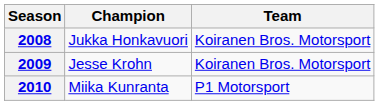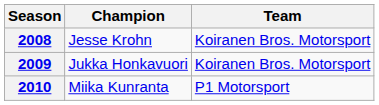 <table class="wikitable">
 <tr>
 <th>Season</th>
 <th>Champion</th>
 <th>Team</th>
 </tr>
 <tr>
 <th><a href='#'>2008</a></th>
-<td> <a href='#'>Jukka Honkavuori</a></td>
+<td> <a href='#'>Jesse Krohn</a></td>
 <td> <a href='#'>Koiranen Bros. Motorsport</a></td>
 </tr>
 <tr>
 <th><a href='#'>2009</a></th>
-<td> <a href='#'>Jesse Krohn</a></td>
+<td> <a href='#'>Jukka Honkavuori</a></td>
 <td> <a href='#'>Koiranen Bros. Motorsport</a></td>
 </tr>
 <tr>
 <th><a href='#'>2010</a></th>
 <td> <a href='#'>Miika Kunranta</a></td>
 <td> <a href='#'>P1 Motorsport</a></td>
 </tr>
 </table>
